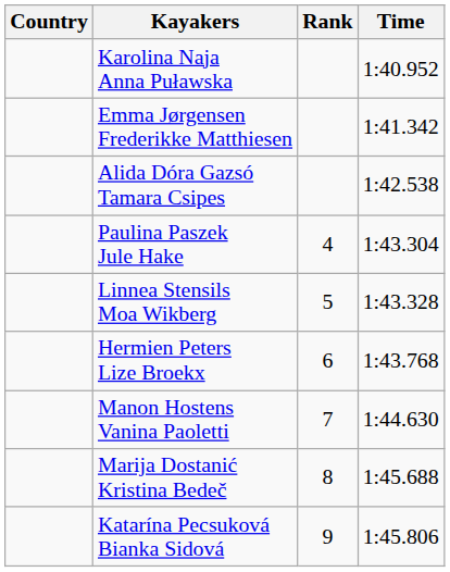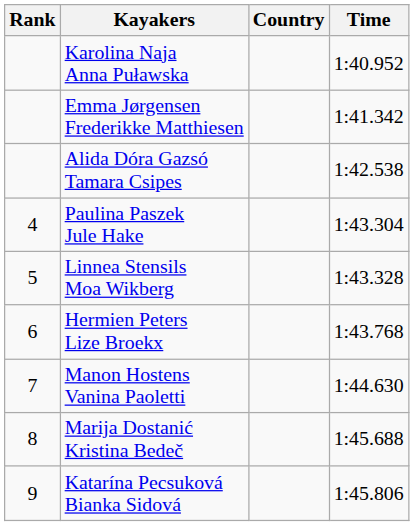 <table class="wikitable" style="text-align:center">
 <tr>
+<th>Rank</th>
+<th>Kayakers</th>
 <th>Country</th>
-<th>Kayakers</th>
-<th>Rank</th>
 <th>Time</th>
 </tr>
 <tr>
+<td></td>
+<td align=left><a href='#'>Karolina Naja</a><br><a href='#'>Anna Puławska</a></td>
 <td align=left></td>
-<td align=left><a href='#'>Karolina Naja</a><br><a href='#'>Anna Puławska</a></td>
-<td></td>
 <td>1:40.952</td>
 </tr>
 <tr>
+<td></td>
+<td align=left><a href='#'>Emma Jørgensen</a><br><a href='#'>Frederikke Matthiesen</a></td>
 <td align=left></td>
-<td align=left><a href='#'>Emma Jørgensen</a><br><a href='#'>Frederikke Matthiesen</a></td>
-<td></td>
 <td>1:41.342</td>
 </tr>
 <tr>
+<td></td>
+<td align=left><a href='#'>Alida Dóra Gazsó</a><br><a href='#'>Tamara Csipes</a></td>
 <td align=left></td>
-<td align=left><a href='#'>Alida Dóra Gazsó</a><br><a href='#'>Tamara Csipes</a></td>
-<td></td>
 <td>1:42.538</td>
 </tr>
 <tr>
+<td>4</td>
+<td align=left><a href='#'>Paulina Paszek</a><br><a href='#'>Jule Hake</a></td>
 <td align=left></td>
-<td align=left><a href='#'>Paulina Paszek</a><br><a href='#'>Jule Hake</a></td>
-<td>4</td>
 <td>1:43.304</td>
 </tr>
 <tr>
+<td>5</td>
+<td align=left><a href='#'>Linnea Stensils</a><br><a href='#'>Moa Wikberg</a></td>
 <td align=left></td>
-<td align=left><a href='#'>Linnea Stensils</a><br><a href='#'>Moa Wikberg</a></td>
-<td>5</td>
 <td>1:43.328</td>
 </tr>
 <tr>
+<td>6</td>
+<td align=left><a href='#'>Hermien Peters</a><br><a href='#'>Lize Broekx</a></td>
 <td align=left></td>
-<td align=left><a href='#'>Hermien Peters</a><br><a href='#'>Lize Broekx</a></td>
-<td>6</td>
 <td>1:43.768</td>
 </tr>
 <tr>
+<td>7</td>
+<td align=left><a href='#'>Manon Hostens</a><br><a href='#'>Vanina Paoletti</a></td>
 <td align=left></td>
-<td align=left><a href='#'>Manon Hostens</a><br><a href='#'>Vanina Paoletti</a></td>
-<td>7</td>
 <td>1:44.630</td>
 </tr>
 <tr>
+<td>8</td>
+<td align=left><a href='#'>Marija Dostanić</a><br><a href='#'>Kristina Bedeč</a></td>
 <td align=left></td>
-<td align=left><a href='#'>Marija Dostanić</a><br><a href='#'>Kristina Bedeč</a></td>
-<td>8</td>
 <td>1:45.688</td>
 </tr>
 <tr>
+<td>9</td>
+<td align=left><a href='#'>Katarína Pecsuková</a><br><a href='#'>Bianka Sidová</a></td>
 <td align=left></td>
-<td align=left><a href='#'>Katarína Pecsuková</a><br><a href='#'>Bianka Sidová</a></td>
-<td>9</td>
 <td>1:45.806</td>
 </tr>
 </table>
